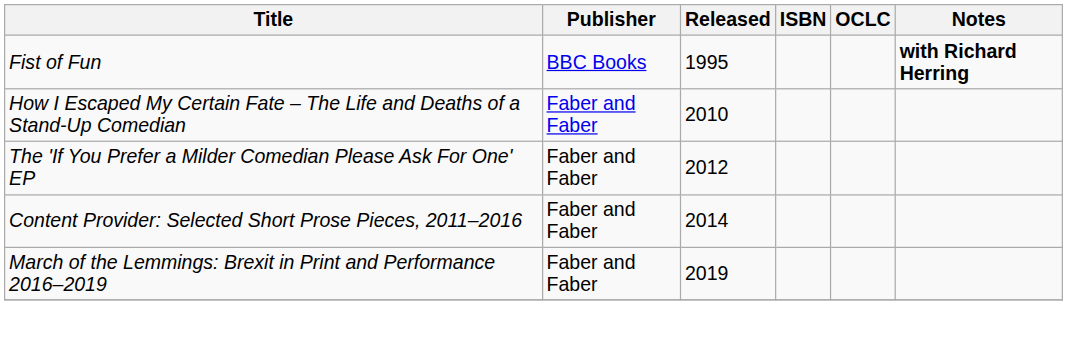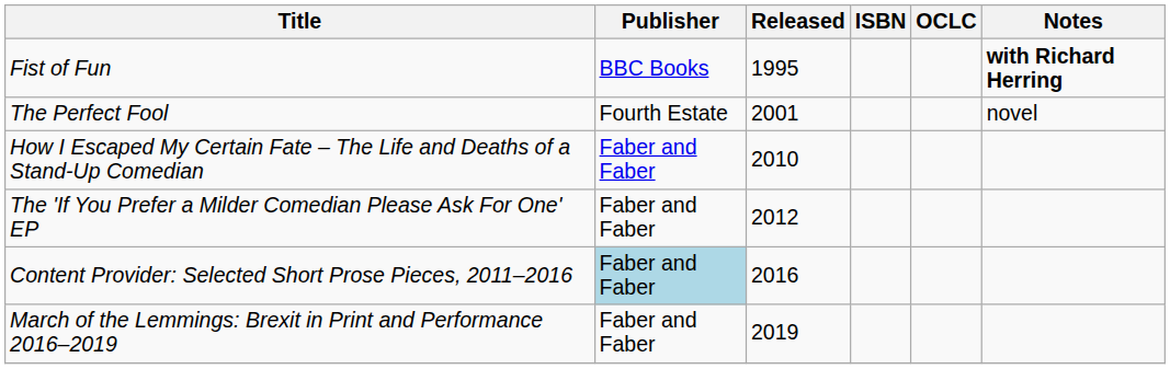 <table class="wikitable">
 <tr>
 <th>Title</th>
 <th>Publisher</th>
 <th>Released</th>
 <th>ISBN</th>
 <th>OCLC</th>
 <th>Notes</th>
 </tr>
 <tr>
 <td><em>Fist of Fun</em></td>
 <td><a href='#'>BBC Books</a></td>
 <td>1995</td>
 <td></td>
 <td></td>
 <td><strong>with Richard Herring</strong></td>
+</tr>
+<tr>
+<td><em>The Perfect Fool</em></td>
+<td>Fourth Estate</td>
+<td>2001</td>
+<td></td>
+<td></td>
+<td>novel</td>
 </tr>
 <tr>
 <td><em>How I Escaped My Certain Fate – The Life and Deaths of a Stand-Up Comedian</em></td>
 <td><a href='#'>Faber and Faber</a></td>
 <td>2010</td>
 <td></td>
 <td></td>
 <td></td>
 </tr>
 <tr>
 <td><em>The 'If You Prefer a Milder Comedian Please Ask For One' EP</em></td>
 <td>Faber and Faber</td>
 <td>2012</td>
 <td></td>
 <td></td>
 <td></td>
 </tr>
 <tr>
 <td><em>Content Provider: Selected Short Prose Pieces, 2011–2016</em></td>
-<td>Faber and Faber</td>
-<td>2014</td>
+<td style="background: lightblue;">Faber and Faber</td>
+<td>2016</td>
 <td></td>
 <td></td>
 <td></td>
 </tr>
 <tr>
 <td><em>March of the Lemmings: Brexit in Print and Performance 2016–2019</em></td>
 <td>Faber and Faber</td>
 <td>2019</td>
 <td></td>
 <td></td>
 <td></td>
 </tr>
 <tr>
 </tr>
 </table>
